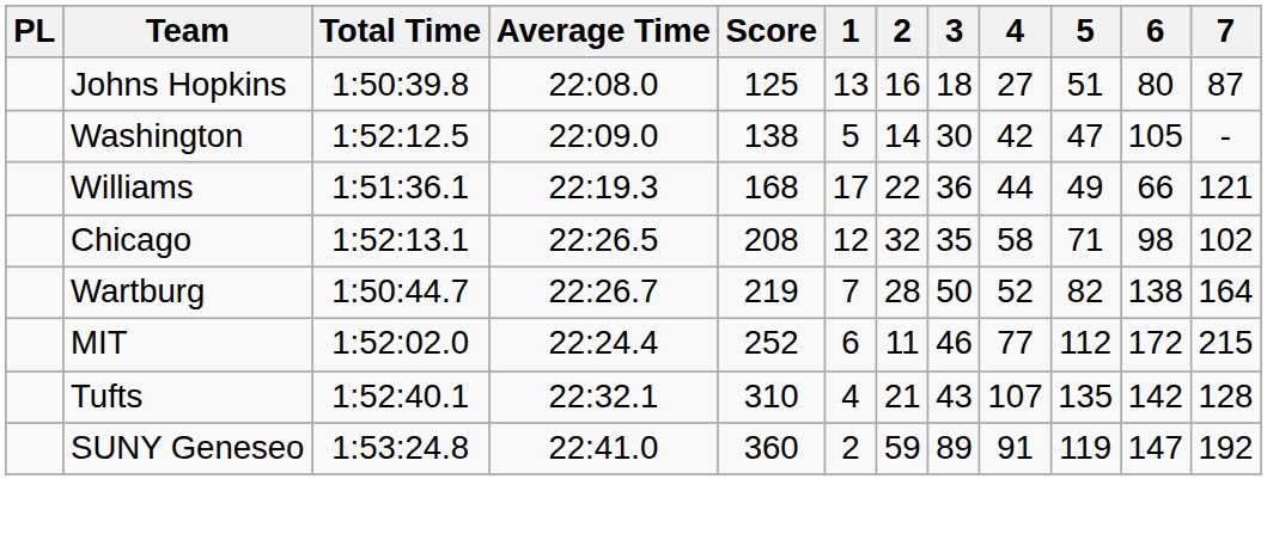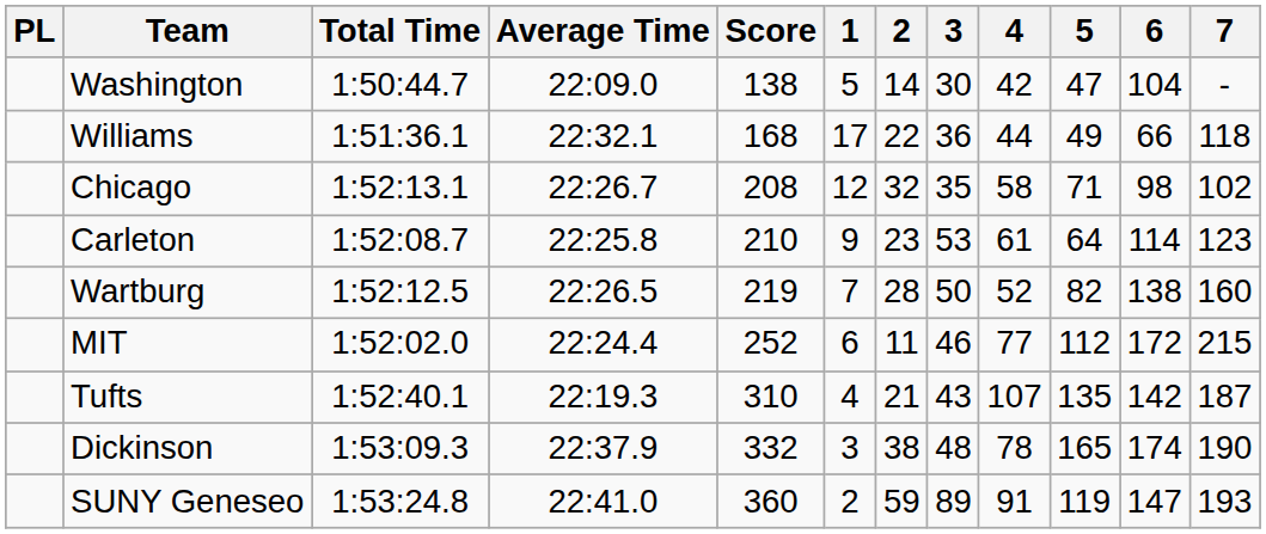 <table class="wikitable sortable" style="text-align:center">
 <tr>
 <th>PL</th>
 <th>Team</th>
 <th>Total Time</th>
 <th>Average Time</th>
 <th>Score</th>
 <th>1</th>
 <th>2</th>
 <th>3</th>
 <th>4</th>
 <th>5</th>
 <th>6</th>
 <th>7</th>
 </tr>
 <tr>
 <td></td>
-<td align=left>Johns Hopkins</td>
-<td>1:50:39.8</td>
-<td>22:08.0</td>
-<td>125</td>
-<td>13</td>
-<td>16</td>
-<td>18</td>
-<td>27</td>
-<td>51</td>
-<td>80</td>
-<td>87</td>
-</tr>
-<tr>
-<td></td>
 <td align=left>Washington</td>
-<td>1:52:12.5</td>
+<td>1:50:44.7</td>
 <td>22:09.0</td>
 <td>138</td>
 <td>5</td>
 <td>14</td>
 <td>30</td>
 <td>42</td>
 <td>47</td>
-<td>105</td>
+<td>104</td>
 <td>-</td>
 </tr>
 <tr>
 <td></td>
 <td align=left>Williams</td>
 <td>1:51:36.1</td>
-<td>22:19.3</td>
+<td>22:32.1</td>
 <td>168</td>
 <td>17</td>
 <td>22</td>
 <td>36</td>
 <td>44</td>
 <td>49</td>
 <td>66</td>
-<td>121</td>
+<td>118</td>
 </tr>
 <tr>
 <td></td>
 <td align=left>Chicago</td>
 <td>1:52:13.1</td>
-<td>22:26.5</td>
+<td>22:26.7</td>
 <td>208</td>
 <td>12</td>
 <td>32</td>
 <td>35</td>
 <td>58</td>
 <td>71</td>
 <td>98</td>
 <td>102</td>
 </tr>
 <tr>
 <td></td>
+<td align=left>Carleton</td>
+<td>1:52:08.7</td>
+<td>22:25.8</td>
+<td>210</td>
+<td>9</td>
+<td>23</td>
+<td>53</td>
+<td>61</td>
+<td>64</td>
+<td>114</td>
+<td>123</td>
+</tr>
+<tr>
+<td></td>
 <td align=left>Wartburg</td>
-<td>1:50:44.7</td>
-<td>22:26.7</td>
+<td>1:52:12.5</td>
+<td>22:26.5</td>
 <td>219</td>
 <td>7</td>
 <td>28</td>
 <td>50</td>
 <td>52</td>
 <td>82</td>
 <td>138</td>
-<td>164</td>
+<td>160</td>
 </tr>
 <tr>
 <td></td>
 <td align=left>MIT</td>
 <td>1:52:02.0</td>
 <td>22:24.4</td>
 <td>252</td>
 <td>6</td>
 <td>11</td>
 <td>46</td>
 <td>77</td>
 <td>112</td>
 <td>172</td>
 <td>215</td>
 </tr>
 <tr>
 <td></td>
 <td align=left>Tufts</td>
 <td>1:52:40.1</td>
-<td>22:32.1</td>
+<td>22:19.3</td>
 <td>310</td>
 <td>4</td>
 <td>21</td>
 <td>43</td>
 <td>107</td>
 <td>135</td>
 <td>142</td>
-<td>128</td>
+<td>187</td>
+</tr>
+<tr>
+<td></td>
+<td align=left>Dickinson</td>
+<td>1:53:09.3</td>
+<td>22:37.9</td>
+<td>332</td>
+<td>3</td>
+<td>38</td>
+<td>48</td>
+<td>78</td>
+<td>165</td>
+<td>174</td>
+<td>190</td>
 </tr>
 <tr>
 <td></td>
 <td align=left>SUNY Geneseo</td>
 <td>1:53:24.8</td>
 <td>22:41.0</td>
 <td>360</td>
 <td>2</td>
 <td>59</td>
 <td>89</td>
 <td>91</td>
 <td>119</td>
 <td>147</td>
-<td>192</td>
+<td>193</td>
 </tr>
 </table>
